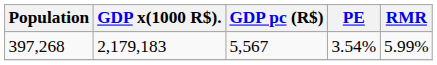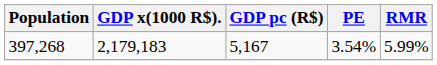 <table class="wikitable" border="1">
 <tr>
 <th>Population</th>
 <th><a href='#'>GDP</a> x(1000 R$).</th>
 <th><a href='#'>GDP pc</a> (R$)</th>
 <th><a href='#'>PE</a></th>
 <th><a href='#'>RMR</a></th>
 </tr>
 <tr>
 <td>397,268</td>
 <td>2,179,183</td>
-<td>5,567</td>
+<td>5,167</td>
 <td>3.54%</td>
 <td>5.99%</td>
 </tr>
 <tr>
 </tr>
 </table>
